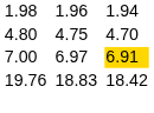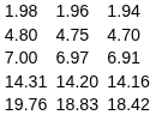 <table>
 <tr>
 <td></td>
 <td></td>
 <td>1.98</td>
 <td></td>
 <td>1.96 <strong></strong></td>
 <td></td>
 <td>1.94</td>
 </tr>
 <tr>
 <td></td>
 <td></td>
 <td>4.80 <strong></strong></td>
 <td></td>
 <td>4.75</td>
 <td></td>
 <td>4.70</td>
 </tr>
 <tr>
 <td></td>
 <td></td>
 <td>7.00  <strong></strong></td>
 <td></td>
 <td>6.97 <strong></strong></td>
 <td></td>
-<td style="background: gold;">6.91</td>
+<td>6.91</td>
+</tr>
+<tr>
+<td></td>
+<td></td>
+<td>14.31 <strong></strong></td>
+<td></td>
+<td>14.20</td>
+<td></td>
+<td>14.16</td>
 </tr>
 <tr>
 <td></td>
 <td></td>
 <td>19.76 </td>
 <td></td>
 <td>18.83 </td>
 <td></td>
 <td>18.42</td>
 </tr>
 </table>
